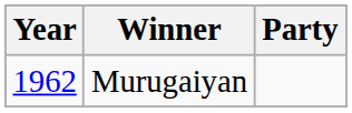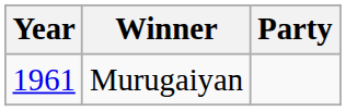 <table class="wikitable sortable">
 <tr>
 <th>Year</th>
 <th>Winner</th>
 <th colspan=2>Party</th>
 </tr>
 <tr>
-<td><a href='#'>1962</a></td>
+<td><a href='#'>1961</a></td>
 <td>Murugaiyan</td>
 <td></td>
 </tr>
 </table>
